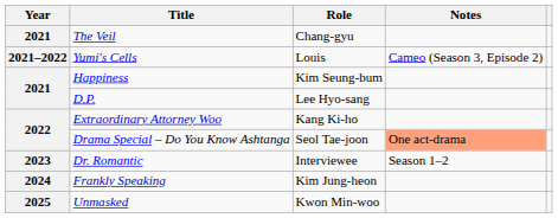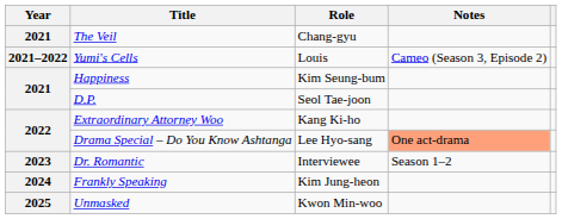 <table class="wikitable plainrowheaders sortable">
 <tr>
 <th scope="col">Year</th>
 <th scope="col">Title</th>
 <th scope="col">Role</th>
 <th scope="col">Notes</th>
 <th scope="col" class="unsortable"></th>
 </tr>
 <tr>
 <th scope="row">2021</th>
 <td><em><a href='#'>The Veil</a></em></td>
 <td>Chang-gyu</td>
 <td></td>
 <td style="text-align:center"></td>
 </tr>
 <tr>
 <th scope="row">2021–2022</th>
 <td><em><a href='#'>Yumi's Cells</a></em></td>
 <td>Louis</td>
 <td><a href='#'>Cameo</a> (Season 3, Episode 2)</td>
 <td style="text-align:center"></td>
 </tr>
 <tr>
 <th scope="row" rowspan="2">2021</th>
 <td><em><a href='#'>Happiness</a></em></td>
 <td>Kim Seung-bum</td>
 <td></td>
 <td style="text-align:center"></td>
 </tr>
 <tr>
 <td><em><a href='#'>D.P.</a></em></td>
-<td>Lee Hyo-sang</td>
+<td>Seol Tae-joon</td>
 <td></td>
 <td style="text-align:center"></td>
 </tr>
 <tr>
 <th scope="row" rowspan="2">2022</th>
 <td><em><a href='#'>Extraordinary Attorney Woo</a></em></td>
 <td>Kang Ki-ho</td>
 <td></td>
 <td style="text-align:center"></td>
 </tr>
 <tr>
 <td><em><a href='#'>Drama Special</a> – Do You Know Ashtanga</em></td>
-<td>Seol Tae-joon</td>
+<td>Lee Hyo-sang</td>
 <td style="background: lightsalmon;">One act-drama</td>
 <td style="text-align:center"></td>
 </tr>
 <tr>
 <th scope="row">2023</th>
 <td><em><a href='#'>Dr. Romantic</a></em></td>
 <td>Interviewee</td>
 <td>Season 1–2</td>
 <td style="text-align:center"></td>
 </tr>
 <tr>
 <th scope="row">2024</th>
 <td><em><a href='#'>Frankly Speaking</a></em></td>
 <td>Kim Jung-heon</td>
 <td></td>
 <td style="text-align:center"></td>
 </tr>
 <tr>
 <th scope="row">2025</th>
 <td><em><a href='#'>Unmasked</a></em></td>
 <td>Kwon Min-woo</td>
 <td></td>
 <td style="text-align:center"></td>
 </tr>
 </table>
